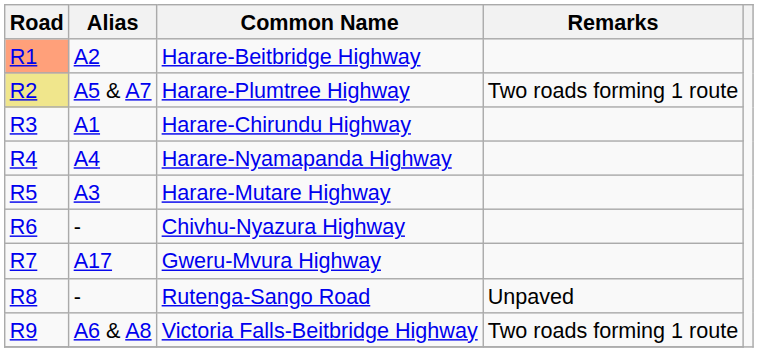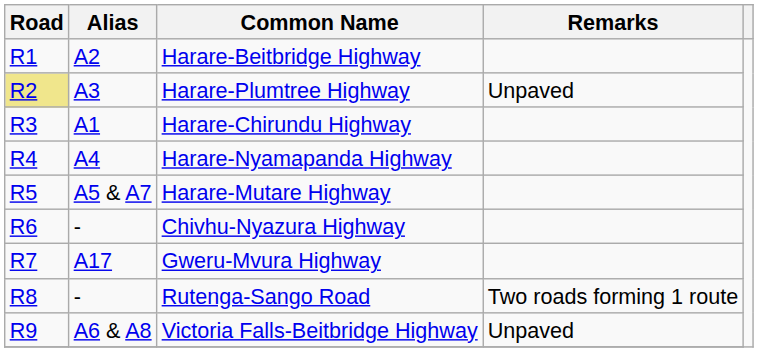 <table class="wikitable sortable" style="font-size:95%">
 <tr>
 <th>Road</th>
 <th>Alias</th>
 <th>Common Name</th>
 <th>Remarks</th>
 <th></th>
 </tr>
 <tr>
-<td style="background: lightsalmon;"><a href='#'>R1</a></td>
+<td><a href='#'>R1</a></td>
 <td><a href='#'>A2</a></td>
 <td><a href='#'>Harare-Beitbridge Highway</a></td>
 <td></td>
 </tr>
 <tr>
 <td style="background: khaki;"><a href='#'>R2</a></td>
-<td><a href='#'>A5</a> & <a href='#'>A7</a></td>
+<td><a href='#'>A3</a></td>
 <td><a href='#'>Harare-Plumtree Highway</a></td>
-<td>Two roads forming 1 route</td>
+<td>Unpaved</td>
 </tr>
 <tr>
 <td><a href='#'>R3</a></td>
 <td><a href='#'>A1</a></td>
 <td><a href='#'>Harare-Chirundu Highway</a></td>
 <td></td>
 </tr>
 <tr>
 <td><a href='#'>R4</a></td>
 <td><a href='#'>A4</a></td>
 <td><a href='#'>Harare-Nyamapanda Highway</a></td>
 <td></td>
 </tr>
 <tr>
 <td><a href='#'>R5</a></td>
-<td><a href='#'>A3</a></td>
+<td><a href='#'>A5</a> & <a href='#'>A7</a></td>
 <td><a href='#'>Harare-Mutare Highway</a></td>
 <td></td>
 </tr>
 <tr>
 <td><a href='#'>R6</a></td>
 <td>-</td>
 <td><a href='#'>Chivhu-Nyazura Highway</a></td>
 <td></td>
 </tr>
 <tr>
 <td><a href='#'>R7</a></td>
 <td><a href='#'>A17</a></td>
 <td><a href='#'>Gweru-Mvura Highway</a></td>
 <td></td>
 </tr>
 <tr>
 <td><a href='#'>R8</a></td>
 <td>-</td>
 <td><a href='#'>Rutenga-Sango Road</a></td>
-<td>Unpaved</td>
+<td>Two roads forming 1 route</td>
 </tr>
 <tr>
 <td><a href='#'>R9</a></td>
 <td><a href='#'>A6</a> & <a href='#'>A8</a></td>
 <td><a href='#'>Victoria Falls-Beitbridge Highway</a></td>
-<td>Two roads forming 1 route</td>
+<td>Unpaved</td>
 </tr>
 <tr>
 </tr>
 </table>
